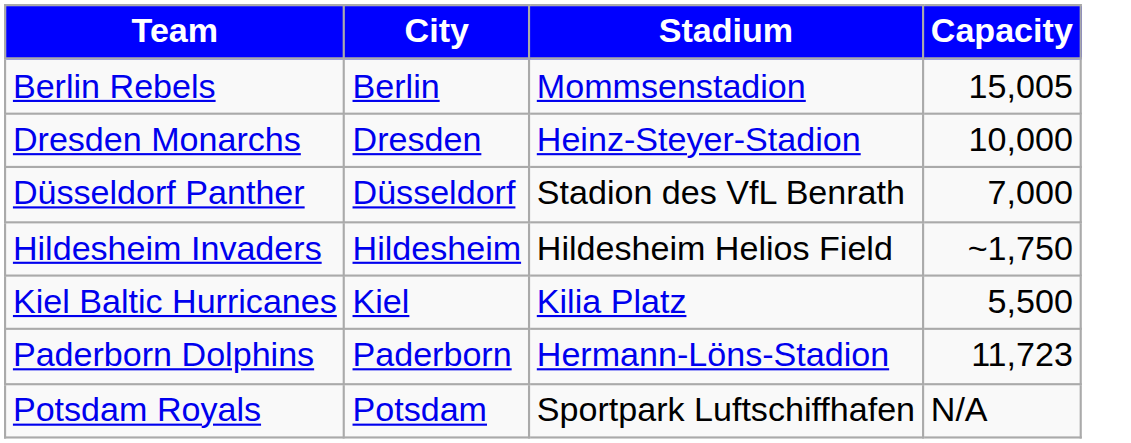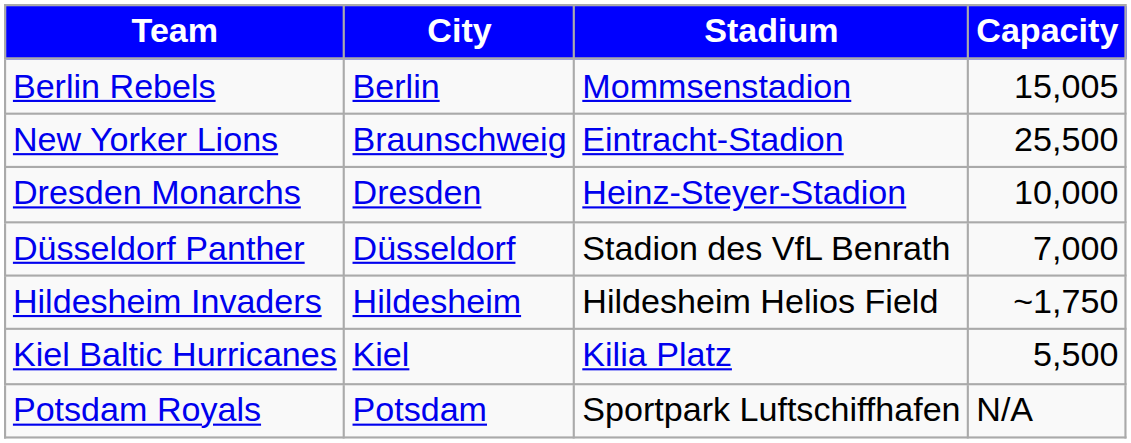 <table class="wikitable">
 <tr style="text-align:center; color:white; background-color:blue; font-weight:bold">
 <td>Team</td>
 <td>City</td>
 <td>Stadium</td>
 <td>Capacity</td>
 </tr>
 <tr>
 <td><a href='#'>Berlin Rebels</a></td>
 <td><a href='#'>Berlin</a></td>
 <td><a href='#'>Mommsenstadion</a></td>
 <td style="text-align:right">15,005</td>
+</tr>
+<tr>
+<td><a href='#'>New Yorker Lions</a></td>
+<td><a href='#'>Braunschweig</a></td>
+<td><a href='#'>Eintracht-Stadion</a></td>
+<td style="text-align:right">25,500</td>
 </tr>
 <tr>
 <td><a href='#'>Dresden Monarchs</a></td>
 <td><a href='#'>Dresden</a></td>
 <td><a href='#'>Heinz-Steyer-Stadion</a></td>
 <td style="text-align:right">10,000</td>
 </tr>
 <tr>
 <td><a href='#'>Düsseldorf Panther</a></td>
 <td><a href='#'>Düsseldorf</a></td>
 <td>Stadion des VfL Benrath</td>
 <td style="text-align:right">7,000</td>
 </tr>
 <tr>
 <td><a href='#'>Hildesheim Invaders</a></td>
 <td><a href='#'>Hildesheim</a></td>
 <td>Hildesheim Helios Field</td>
 <td style="text-align:right">~1,750</td>
 </tr>
 <tr>
 <td><a href='#'>Kiel Baltic Hurricanes</a></td>
 <td><a href='#'>Kiel</a></td>
 <td><a href='#'>Kilia Platz</a></td>
 <td style="text-align:right">5,500</td>
 </tr>
 <tr>
-<td><a href='#'>Paderborn Dolphins</a></td>
-<td><a href='#'>Paderborn</a></td>
-<td><a href='#'>Hermann-Löns-Stadion</a></td>
-<td style="text-align:right">11,723</td>
-</tr>
-<tr>
 <td><a href='#'>Potsdam Royals</a></td>
 <td><a href='#'>Potsdam</a></td>
 <td>Sportpark Luftschiffhafen</td>
 <td>N/A</td>
 </tr>
 </table>
